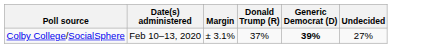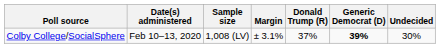 <table class="wikitable" style="font-size:90%;text-align:center;">
 <tr valign=bottom style="font-size:90%;">
 <th>Poll source</th>
 <th>Date(s)<br>administered</th>
+<th>Sample<br>size</th>
 <th>Margin<br></th>
 <th>Donald<br>Trump (R)</th>
 <th>Generic<br>Democrat (D)</th>
 <th>Undecided</th>
 </tr>
 <tr>
 <td style="text-align:left;"><a href='#'>Colby College</a>/<a href='#'>SocialSphere</a> </td>
 <td>Feb 10–13, 2020</td>
+<td>1,008 (LV)</td>
 <td>± 3.1%</td>
 <td>37%</td>
 <td><strong>39%</strong></td>
-<td>27%</td>
+<td>30%</td>
 </tr>
 </table>
